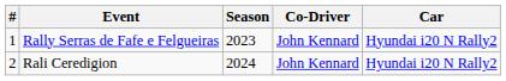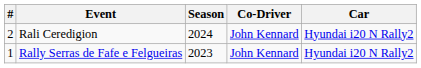 <table class="wikitable">
 <tr>
 <th>#</th>
 <th>Event</th>
 <th>Season</th>
 <th>Co-Driver</th>
 <th>Car</th>
 </tr>
 <tr>
+<td>2</td>
+<td> Rali Ceredigion</td>
+<td>2024</td>
+<td> <a href='#'>John Kennard</a></td>
+<td><a href='#'>Hyundai i20 N Rally2</a></td>
+</tr>
+<tr>
 <td>1</td>
 <td> <a href='#'>Rally Serras de Fafe e Felgueiras</a></td>
 <td>2023</td>
 <td> <a href='#'>John Kennard</a></td>
 <td><a href='#'>Hyundai i20 N Rally2</a></td>
 </tr>
-<tr>
-<td>2</td>
-<td> Rali Ceredigion</td>
-<td>2024</td>
-<td> <a href='#'>John Kennard</a></td>
-<td><a href='#'>Hyundai i20 N Rally2</a></td>
-</tr>
 </table>
